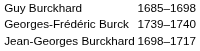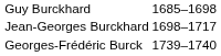 <table>
 <tr>
 <td>Guy Burckhard</td>
 <td>1685–1698</td>
 </tr>
 <tr>
+<td>Jean-Georges Burckhard</td>
+<td>1698–1717</td>
+</tr>
+<tr>
 <td>Georges-Frédéric Burck</td>
 <td>1739–1740</td>
 </tr>
-<tr>
-<td>Jean-Georges Burckhard</td>
-<td>1698–1717</td>
-</tr>
 </table>
